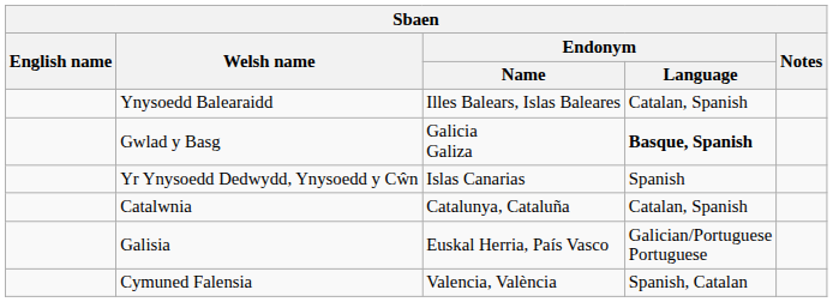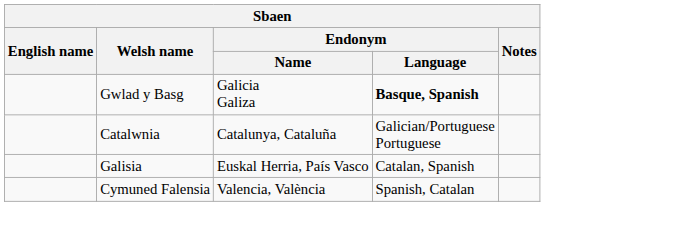 <table class="wikitable sortable">
 <tr>
 <th colspan="5"> Sbaen</th>
 </tr>
 <tr>
 <th rowspan="2">English name</th>
 <th rowspan="2">Welsh name</th>
 <th colspan="2">Endonym</th>
 <th rowspan="2">Notes</th>
 </tr>
 <tr>
 <th>Name</th>
 <th>Language</th>
 </tr>
 <tr>
 <td></td>
-<td>Ynysoedd Balearaidd</td>
-<td>Illes Balears, Islas Baleares</td>
-<td>Catalan, Spanish</td>
-<td></td>
-</tr>
-<tr>
-<td></td>
 <td>Gwlad y Basg</td>
 <td>Galicia<br>Galiza</td>
 <td><strong>Basque, Spanish</strong></td>
 <td></td>
 </tr>
 <tr>
 <td></td>
-<td>Yr Ynysoedd Dedwydd, Ynysoedd y Cŵn</td>
-<td>Islas Canarias</td>
-<td>Spanish</td>
-<td></td>
-</tr>
-<tr>
-<td></td>
 <td>Catalwnia</td>
 <td>Catalunya, Cataluña</td>
-<td>Catalan, Spanish</td>
+<td>Galician/Portuguese<br>Portuguese</td>
 <td></td>
 </tr>
 <tr>
 <td></td>
 <td>Galisia</td>
 <td>Euskal Herria, País Vasco</td>
-<td>Galician/Portuguese<br>Portuguese</td>
+<td>Catalan, Spanish</td>
 <td></td>
 </tr>
 <tr>
 <td></td>
 <td>Cymuned Falensia</td>
 <td>Valencia, València</td>
 <td>Spanish, Catalan</td>
 <td></td>
 </tr>
 </table>
